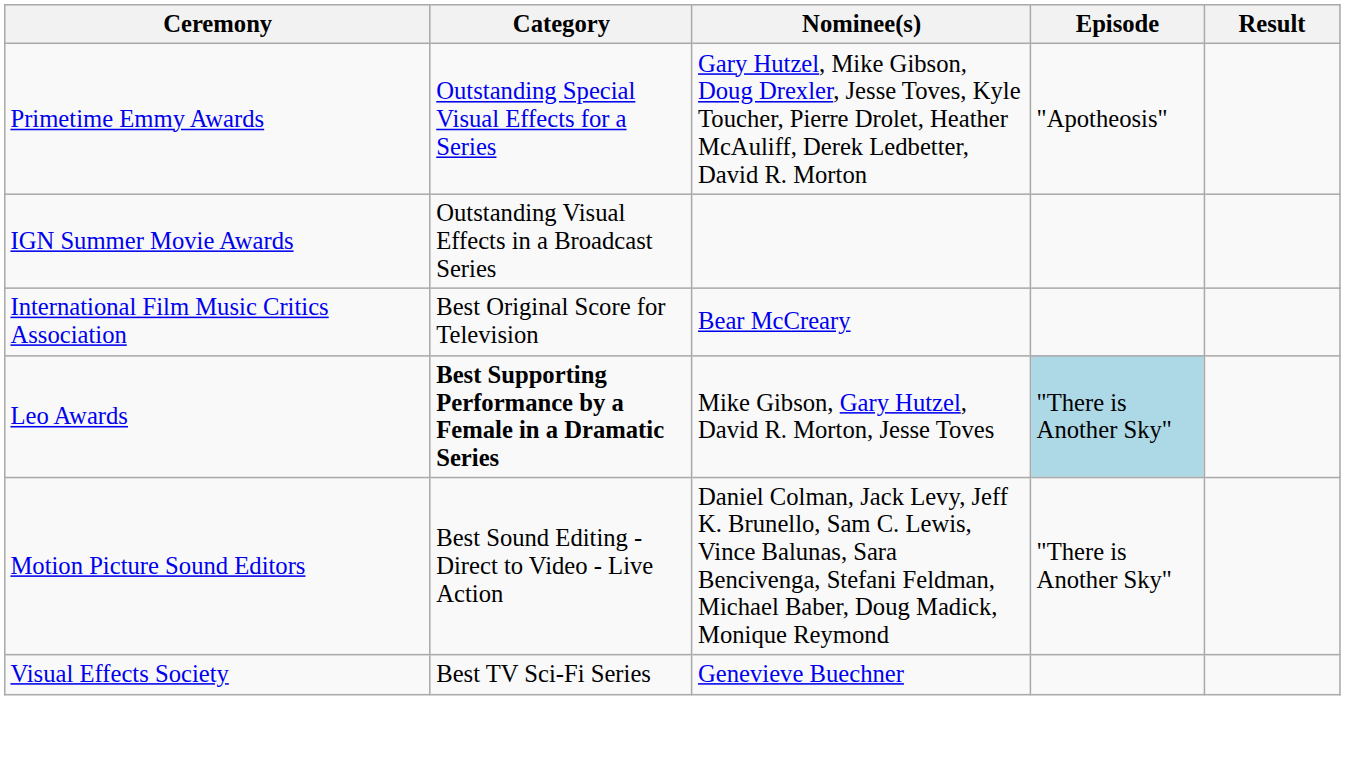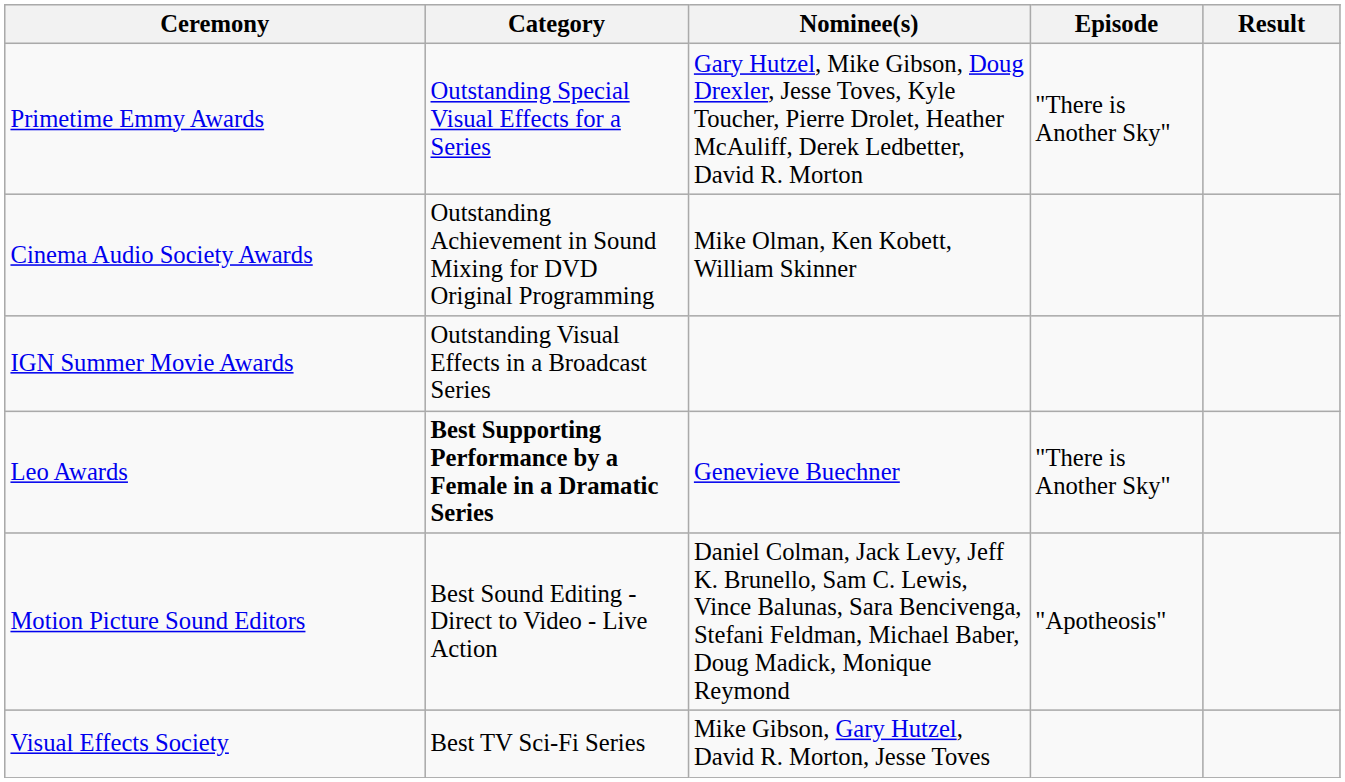 <table class="wikitable">
 <tr>
 <th style="width:400pt;">Ceremony</th>
 <th style="width:200pt;">Category</th>
 <th style="width:300pt;">Nominee(s)</th>
 <th style="width:100pt;">Episode</th>
 <th style="width:100pt;">Result</th>
 </tr>
 <tr>
 <td><a href='#'>Primetime Emmy Awards</a></td>
 <td><a href='#'>Outstanding Special Visual Effects for a Series</a></td>
 <td><a href='#'>Gary Hutzel</a>, Mike Gibson, <a href='#'>Doug Drexler</a>, Jesse Toves, Kyle Toucher, Pierre Drolet, Heather McAuliff, Derek Ledbetter, David R. Morton</td>
-<td>"Apotheosis"</td>
+<td>"There is Another Sky"</td>
+<td></td>
+</tr>
+<tr>
+<td><a href='#'>Cinema Audio Society Awards</a></td>
+<td>Outstanding Achievement in Sound Mixing for DVD Original Programming</td>
+<td>Mike Olman, Ken Kobett, William Skinner</td>
+<td></td>
 <td></td>
 </tr>
 <tr>
 <td><a href='#'>IGN Summer Movie Awards</a></td>
 <td>Outstanding Visual Effects in a Broadcast Series</td>
 <td></td>
 <td></td>
 <td></td>
 </tr>
 <tr>
-<td><a href='#'>International Film Music Critics Association</a></td>
-<td>Best Original Score for Television</td>
-<td><a href='#'>Bear McCreary</a></td>
-<td></td>
-<td></td>
-</tr>
-<tr>
 <td><a href='#'>Leo Awards</a></td>
 <td><strong>Best Supporting Performance by a Female in a Dramatic Series</strong></td>
-<td>Mike Gibson, <a href='#'>Gary Hutzel</a>, David R. Morton, Jesse Toves</td>
-<td style="background: lightblue;">"There is Another Sky"</td>
+<td><a href='#'>Genevieve Buechner</a></td>
+<td>"There is Another Sky"</td>
 <td></td>
 </tr>
 <tr>
 <td><a href='#'>Motion Picture Sound Editors</a></td>
 <td>Best Sound Editing - Direct to Video - Live Action</td>
 <td>Daniel Colman, Jack Levy, Jeff K. Brunello, Sam C. Lewis, Vince Balunas, Sara Bencivenga, Stefani Feldman, Michael Baber, Doug Madick, Monique Reymond</td>
-<td>"There is Another Sky"</td>
+<td>"Apotheosis"</td>
 <td></td>
 </tr>
 <tr>
 <td><a href='#'>Visual Effects Society</a></td>
 <td>Best TV Sci-Fi Series</td>
-<td><a href='#'>Genevieve Buechner</a></td>
+<td>Mike Gibson, <a href='#'>Gary Hutzel</a>, David R. Morton, Jesse Toves</td>
 <td></td>
 <td></td>
 </tr>
 </table>
